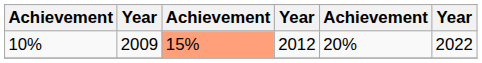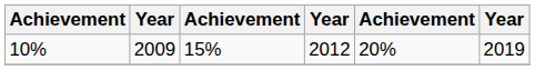 <table class=wikitable>
 <tr>
 <th>Achievement</th>
 <th>Year</th>
 <th>Achievement</th>
 <th>Year</th>
 <th>Achievement</th>
 <th>Year</th>
 </tr>
 <tr>
 <td>10%</td>
 <td>2009</td>
-<td style="background: lightsalmon;">15%</td>
+<td>15%</td>
 <td>2012</td>
 <td>20%</td>
-<td>2022 </td>
+<td>2019 </td>
 </tr>
 <tr>
 </tr>
 </table>
